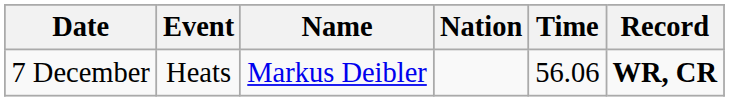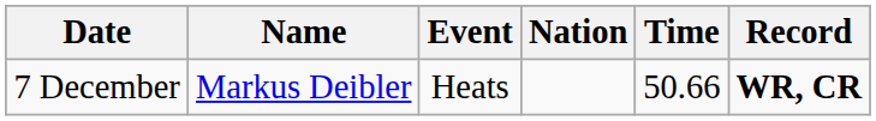 <table class=wikitable style=text-align:center>
 <tr>
 <th>Date</th>
+<th>Name</th>
 <th>Event</th>
-<th>Name</th>
 <th>Nation</th>
 <th>Time</th>
 <th>Record</th>
 </tr>
 <tr>
 <td>7 December</td>
+<td align=left><a href='#'>Markus Deibler</a></td>
 <td>Heats</td>
-<td align=left><a href='#'>Markus Deibler</a></td>
 <td align=left></td>
-<td>56.06</td>
+<td>50.66</td>
 <td><strong>WR, CR</strong></td>
 </tr>
 </table>
